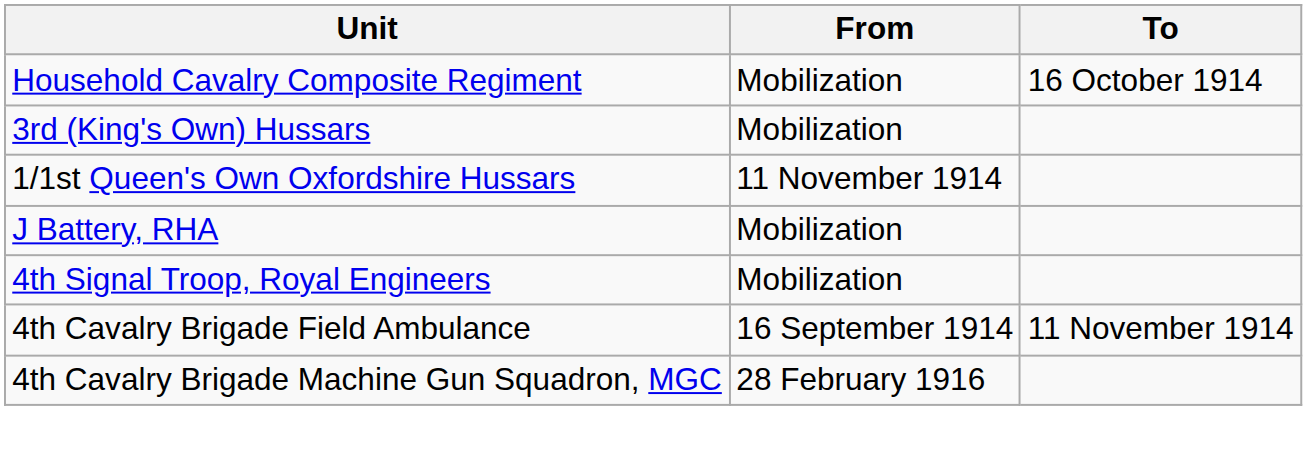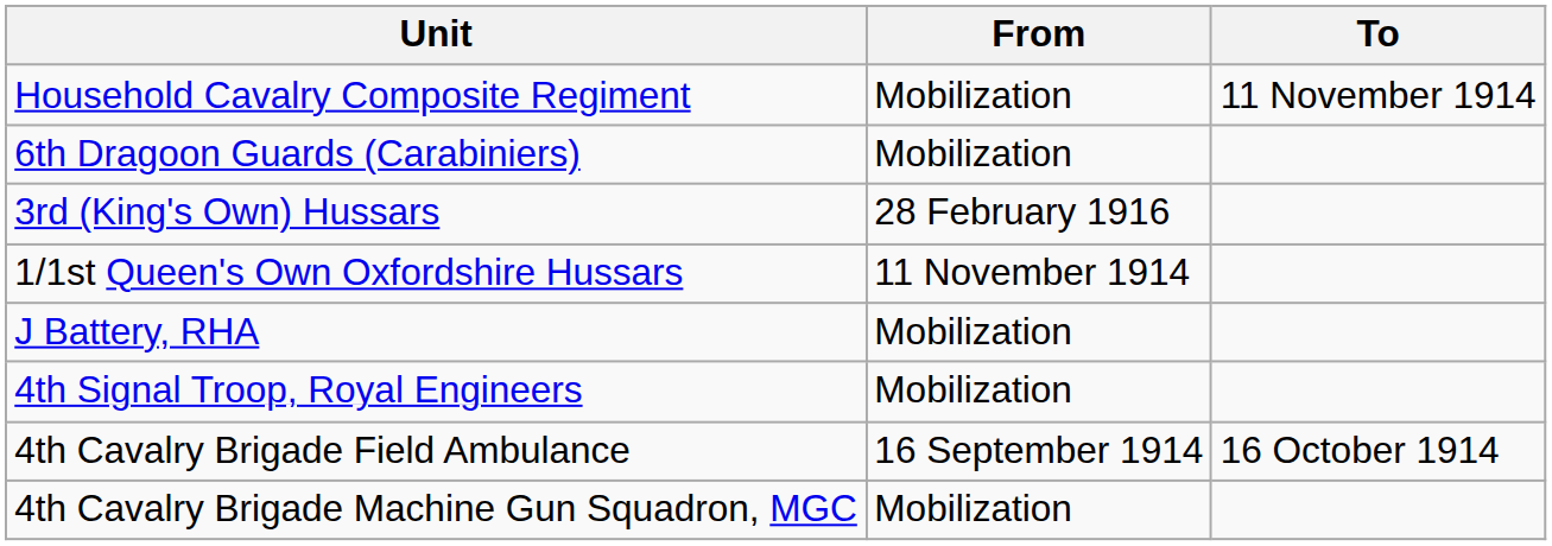 <table class="wikitable">
 <tr>
 <th>Unit</th>
 <th>From</th>
 <th>To</th>
 </tr>
 <tr>
 <td><a href='#'>Household Cavalry Composite Regiment</a></td>
 <td>Mobilization</td>
-<td>16 October 1914</td>
+<td>11 November 1914</td>
+</tr>
+<tr>
+<td><a href='#'>6th Dragoon Guards (Carabiniers)</a></td>
+<td>Mobilization</td>
+<td></td>
 </tr>
 <tr>
 <td><a href='#'>3rd (King's Own) Hussars</a></td>
-<td>Mobilization</td>
+<td>28 February 1916</td>
 <td></td>
 </tr>
 <tr>
 <td>1/1st <a href='#'>Queen's Own Oxfordshire Hussars</a></td>
 <td>11 November 1914</td>
 <td></td>
 </tr>
 <tr>
 <td><a href='#'>J Battery, RHA</a></td>
 <td>Mobilization</td>
 <td></td>
 </tr>
 <tr>
 <td><a href='#'>4th Signal Troop, Royal Engineers</a></td>
 <td>Mobilization</td>
 <td></td>
 </tr>
 <tr>
 <td>4th Cavalry Brigade Field Ambulance</td>
 <td>16 September 1914</td>
-<td>11 November 1914</td>
+<td>16 October 1914</td>
 </tr>
 <tr>
 <td>4th Cavalry Brigade Machine Gun Squadron, <a href='#'>MGC</a></td>
-<td>28 February 1916</td>
+<td>Mobilization</td>
 <td></td>
 </tr>
 </table>
